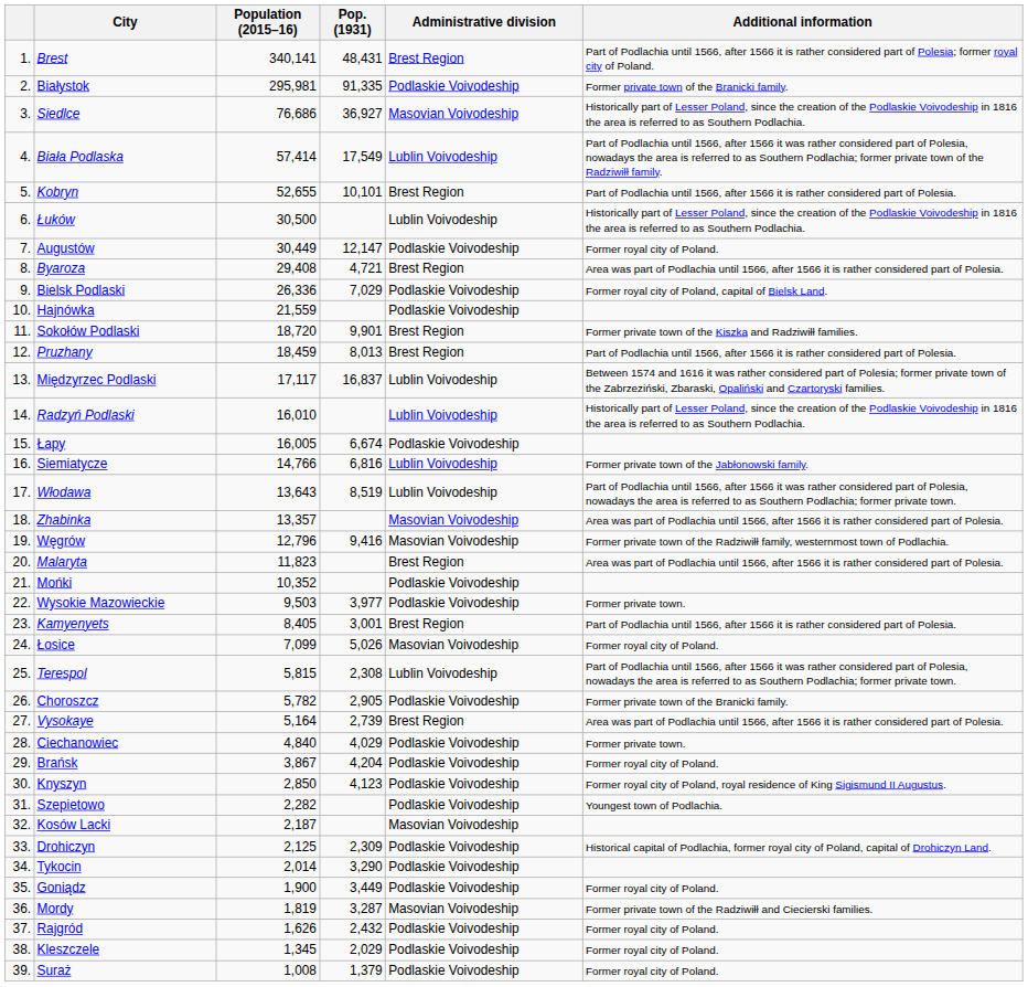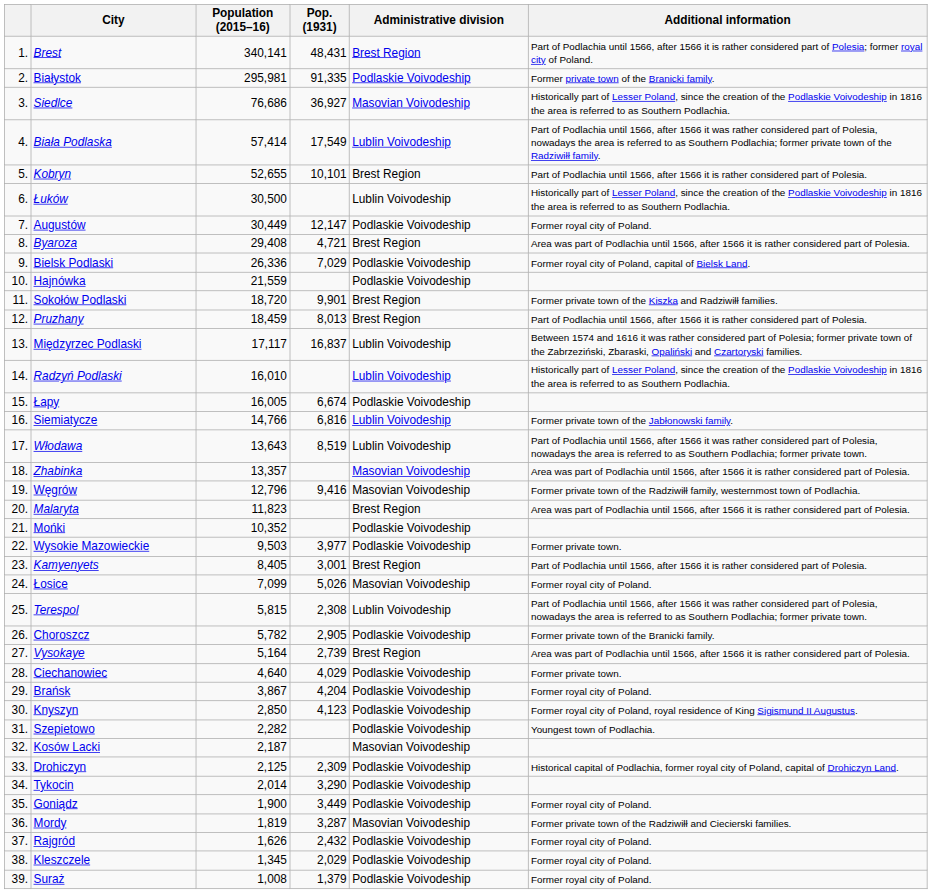 <table class="wikitable sortable" style="text-align:left">
 <tr>
 <th style="width:1%;"></th>
 <th style="width:12%;">City</th>
 <th style="width:6%;">Population (2015–16)</th>
 <th style="width:4%;">Pop. (1931)</th>
 <th style="width:13%;">Administrative division</th>
 <th style="width:29%;">Additional information</th>
 </tr>
 <tr>
 <td align="right">1.</td>
 <td><em><a href='#'>Brest</a></em></td>
 <td align="right">340,141</td>
 <td align="right">48,431</td>
 <td><a href='#'>Brest Region</a></td>
 <td><small>Part of Podlachia until 1566, after 1566 it is rather considered part of <a href='#'>Polesia</a>; former <a href='#'>royal city</a> of Poland.</small></td>
 </tr>
 <tr>
 <td align="right">2.</td>
 <td><a href='#'>Białystok</a></td>
 <td align="right">295,981</td>
 <td align="right">91,335</td>
 <td><a href='#'>Podlaskie Voivodeship</a></td>
 <td><small>Former <a href='#'>private town</a> of the <a href='#'>Branicki family</a>.</small></td>
 </tr>
 <tr>
 <td align="right">3.</td>
 <td><em><a href='#'>Siedlce</a></em></td>
 <td align="right">76,686</td>
 <td align="right">36,927</td>
 <td><a href='#'>Masovian Voivodeship</a></td>
 <td><small>Historically part of <a href='#'>Lesser Poland</a>, since the creation of the <a href='#'>Podlaskie Voivodeship</a> in 1816 the area is referred to as Southern Podlachia.</small></td>
 </tr>
 <tr>
 <td align="right">4.</td>
 <td><em><a href='#'>Biała Podlaska</a></em></td>
 <td align="right">57,414</td>
 <td align="right">17,549</td>
 <td><a href='#'>Lublin Voivodeship</a></td>
 <td><small>Part of Podlachia until 1566, after 1566 it was rather considered part of Polesia, nowadays the area is referred to as Southern Podlachia; former private town of the <a href='#'>Radziwiłł family</a>.</small></td>
 </tr>
 <tr>
 <td align="right">5.</td>
 <td><em><a href='#'>Kobryn</a></em></td>
 <td align="right">52,655</td>
 <td align="right">10,101</td>
 <td>Brest Region</td>
 <td><small>Part of Podlachia until 1566, after 1566 it is rather considered part of Polesia.</small></td>
 </tr>
 <tr>
 <td align="right">6.</td>
 <td><em><a href='#'>Łuków</a></em></td>
 <td align="right">30,500</td>
 <td align="right"></td>
 <td>Lublin Voivodeship</td>
 <td><small>Historically part of <a href='#'>Lesser Poland</a>, since the creation of the <a href='#'>Podlaskie Voivodeship</a> in 1816 the area is referred to as Southern Podlachia.</small></td>
 </tr>
 <tr>
 <td align="right">7.</td>
 <td><a href='#'>Augustów</a></td>
 <td align="right">30,449</td>
 <td align="right">12,147</td>
 <td>Podlaskie Voivodeship</td>
 <td><small>Former royal city of Poland.</small></td>
 </tr>
 <tr>
 <td align="right">8.</td>
 <td><em><a href='#'>Byaroza</a></em></td>
 <td align="right">29,408</td>
 <td align="right">4,721</td>
 <td>Brest Region</td>
 <td><small>Area was part of Podlachia until 1566, after 1566 it is rather considered part of Polesia.</small></td>
 </tr>
 <tr>
 <td align="right">9.</td>
 <td><a href='#'>Bielsk Podlaski</a></td>
 <td align="right">26,336</td>
 <td align="right">7,029</td>
 <td>Podlaskie Voivodeship</td>
 <td><small>Former royal city of Poland, capital of <a href='#'>Bielsk Land</a>.</small></td>
 </tr>
 <tr>
 <td align="right">10.</td>
 <td><a href='#'>Hajnówka</a></td>
 <td align="right">21,559</td>
 <td align="right"></td>
 <td>Podlaskie Voivodeship</td>
 <td></td>
 </tr>
 <tr>
 <td align="right">11.</td>
 <td><a href='#'>Sokołów Podlaski</a></td>
 <td align="right">18,720</td>
 <td align="right">9,901</td>
 <td>Brest Region</td>
 <td><small>Former private town of the <a href='#'>Kiszka</a> and Radziwiłł families.</small></td>
 </tr>
 <tr>
 <td align="right">12.</td>
 <td><em><a href='#'>Pruzhany</a></em></td>
 <td align="right">18,459</td>
 <td align="right">8,013</td>
 <td>Brest Region</td>
 <td><small>Part of Podlachia until 1566, after 1566 it is rather considered part of Polesia.</small></td>
 </tr>
 <tr>
 <td align="right">13.</td>
 <td><a href='#'>Międzyrzec Podlaski</a></td>
 <td align="right">17,117</td>
 <td align="right">16,837</td>
 <td>Lublin Voivodeship</td>
 <td><small>Between 1574 and 1616 it was rather considered part of Polesia; former private town of the Zabrzeziński, Zbaraski, <a href='#'>Opaliński</a> and <a href='#'>Czartoryski</a> families.</small></td>
 </tr>
 <tr>
 <td align="right">14.</td>
 <td><em><a href='#'>Radzyń Podlaski</a></em></td>
 <td align="right">16,010</td>
 <td align="right"></td>
 <td><a href='#'>Lublin Voivodeship</a></td>
 <td><small>Historically part of <a href='#'>Lesser Poland</a>, since the creation of the <a href='#'>Podlaskie Voivodeship</a> in 1816 the area is referred to as Southern Podlachia.</small></td>
 </tr>
 <tr>
 <td align="right">15.</td>
 <td><a href='#'>Łapy</a></td>
 <td align="right">16,005</td>
 <td align="right">6,674</td>
 <td>Podlaskie Voivodeship</td>
 <td></td>
 </tr>
 <tr>
 <td align="right">16.</td>
 <td><a href='#'>Siemiatycze</a></td>
 <td align="right">14,766</td>
 <td align="right">6,816</td>
 <td><a href='#'>Lublin Voivodeship</a></td>
 <td><small>Former private town of the <a href='#'>Jabłonowski family</a>.</small></td>
 </tr>
 <tr>
 <td align="right">17.</td>
 <td><em><a href='#'>Włodawa</a></em></td>
 <td align="right">13,643</td>
 <td align="right">8,519</td>
 <td>Lublin Voivodeship</td>
 <td><small>Part of Podlachia until 1566, after 1566 it was rather considered part of Polesia, nowadays the area is referred to as Southern Podlachia; former private town.</small></td>
 </tr>
 <tr>
 <td align="right">18.</td>
 <td><em><a href='#'>Zhabinka</a></em></td>
 <td align="right">13,357</td>
 <td align="right"></td>
 <td><a href='#'>Masovian Voivodeship</a></td>
 <td><small>Area was part of Podlachia until 1566, after 1566 it is rather considered part of Polesia.</small></td>
 </tr>
 <tr>
 <td align="right">19.</td>
 <td><a href='#'>Węgrów</a></td>
 <td align="right">12,796</td>
 <td align="right">9,416</td>
 <td>Masovian Voivodeship</td>
 <td><small>Former private town of the Radziwiłł family, westernmost town of Podlachia.</small></td>
 </tr>
 <tr>
 <td align="right">20.</td>
 <td><em><a href='#'>Malaryta</a></em></td>
 <td align="right">11,823</td>
 <td align="right"></td>
 <td>Brest Region</td>
 <td><small>Area was part of Podlachia until 1566, after 1566 it is rather considered part of Polesia.</small></td>
 </tr>
 <tr>
 <td align="right">21.</td>
 <td><a href='#'>Mońki</a></td>
 <td align="right">10,352</td>
 <td align="right"></td>
 <td>Podlaskie Voivodeship</td>
 <td></td>
 </tr>
 <tr>
 <td align="right">22.</td>
 <td><a href='#'>Wysokie Mazowieckie</a></td>
 <td align="right">9,503</td>
 <td align="right">3,977</td>
 <td>Podlaskie Voivodeship</td>
 <td><small>Former private town.</small></td>
 </tr>
 <tr>
 <td align="right">23.</td>
 <td><em><a href='#'>Kamyenyets</a></em></td>
 <td align="right">8,405</td>
 <td align="right">3,001</td>
 <td>Brest Region</td>
 <td><small>Part of Podlachia until 1566, after 1566 it is rather considered part of Polesia.</small></td>
 </tr>
 <tr>
 <td align="right">24.</td>
 <td><a href='#'>Łosice</a></td>
 <td align="right">7,099</td>
 <td align="right">5,026</td>
 <td>Masovian Voivodeship</td>
 <td><small>Former royal city of Poland.</small></td>
 </tr>
 <tr>
 <td align="right">25.</td>
 <td><em><a href='#'>Terespol</a></em></td>
 <td align="right">5,815</td>
 <td align="right">2,308</td>
 <td>Lublin Voivodeship</td>
 <td><small>Part of Podlachia until 1566, after 1566 it was rather considered part of Polesia, nowadays the area is referred to as Southern Podlachia; former private town.</small></td>
 </tr>
 <tr>
 <td align="right">26.</td>
 <td><a href='#'>Choroszcz</a></td>
 <td align="right">5,782</td>
 <td align="right">2,905</td>
 <td>Podlaskie Voivodeship</td>
 <td><small>Former private town of the Branicki family.</small></td>
 </tr>
 <tr>
 <td align="right">27.</td>
 <td><em><a href='#'>Vysokaye</a></em></td>
 <td align="right">5,164</td>
 <td align="right">2,739</td>
 <td>Brest Region</td>
 <td><small>Area was part of Podlachia until 1566, after 1566 it is rather considered part of Polesia.</small></td>
 </tr>
 <tr>
 <td align="right">28.</td>
 <td><a href='#'>Ciechanowiec</a></td>
-<td align="right">4,840</td>
+<td align="right">4,640</td>
 <td align="right">4,029</td>
 <td>Podlaskie Voivodeship</td>
 <td><small>Former private town.</small></td>
 </tr>
 <tr>
 <td align="right">29.</td>
 <td><a href='#'>Brańsk</a></td>
 <td align="right">3,867</td>
 <td align="right">4,204</td>
 <td>Podlaskie Voivodeship</td>
 <td><small>Former royal city of Poland.</small></td>
 </tr>
 <tr>
 <td align="right">30.</td>
 <td><a href='#'>Knyszyn</a></td>
 <td align="right">2,850</td>
 <td align="right">4,123</td>
 <td>Podlaskie Voivodeship</td>
 <td><small>Former royal city of Poland, royal residence of King <a href='#'>Sigismund II Augustus</a>.</small></td>
 </tr>
 <tr>
 <td align="right">31.</td>
 <td><a href='#'>Szepietowo</a></td>
 <td align="right">2,282</td>
 <td align="right"></td>
 <td>Podlaskie Voivodeship</td>
 <td><small>Youngest town of Podlachia.</small></td>
 </tr>
 <tr>
 <td align="right">32.</td>
 <td><a href='#'>Kosów Lacki</a></td>
 <td align="right">2,187</td>
 <td align="right"></td>
 <td>Masovian Voivodeship</td>
 <td></td>
 </tr>
 <tr>
 <td align="right">33.</td>
 <td><a href='#'>Drohiczyn</a></td>
 <td align="right">2,125</td>
 <td align="right">2,309</td>
 <td>Podlaskie Voivodeship</td>
 <td><small>Historical capital of Podlachia, former royal city of Poland, capital of <a href='#'>Drohiczyn Land</a>.</small></td>
 </tr>
 <tr>
 <td align="right">34.</td>
 <td><a href='#'>Tykocin</a></td>
 <td align="right">2,014</td>
 <td align="right">3,290</td>
 <td>Podlaskie Voivodeship</td>
 <td></td>
 </tr>
 <tr>
 <td align="right">35.</td>
 <td><a href='#'>Goniądz</a></td>
 <td align="right">1,900</td>
 <td align="right">3,449</td>
 <td>Podlaskie Voivodeship</td>
 <td><small>Former royal city of Poland.</small></td>
 </tr>
 <tr>
 <td align="right">36.</td>
 <td><a href='#'>Mordy</a></td>
 <td align="right">1,819</td>
 <td align="right">3,287</td>
 <td>Masovian Voivodeship</td>
 <td><small>Former private town of the Radziwiłł and Ciecierski families.</small></td>
 </tr>
 <tr>
 <td align="right">37.</td>
 <td><a href='#'>Rajgród</a></td>
 <td align="right">1,626</td>
 <td align="right">2,432</td>
 <td>Podlaskie Voivodeship</td>
 <td><small>Former royal city of Poland.</small></td>
 </tr>
 <tr>
 <td align="right">38.</td>
 <td><a href='#'>Kleszczele</a></td>
 <td align="right">1,345</td>
 <td align="right">2,029</td>
 <td>Podlaskie Voivodeship</td>
 <td><small>Former royal city of Poland.</small></td>
 </tr>
 <tr>
 <td align="right">39.</td>
 <td><a href='#'>Suraż</a></td>
 <td align="right">1,008</td>
 <td align="right">1,379</td>
 <td>Podlaskie Voivodeship</td>
 <td><small>Former royal city of Poland.</small></td>
 </tr>
 </table>
